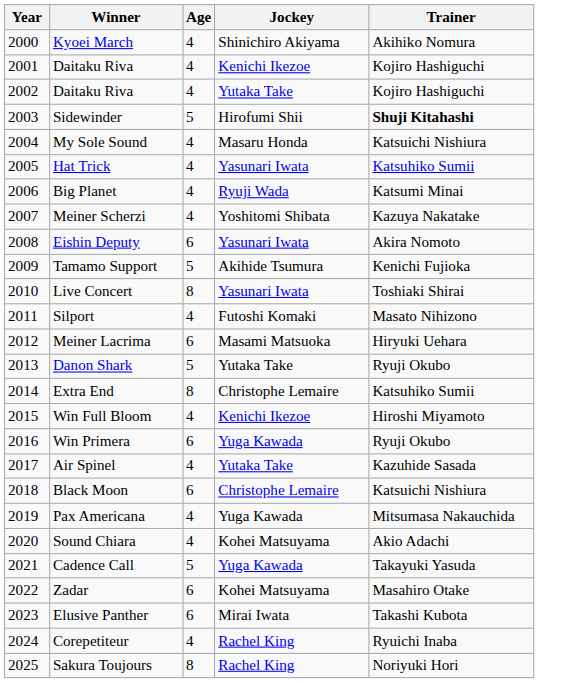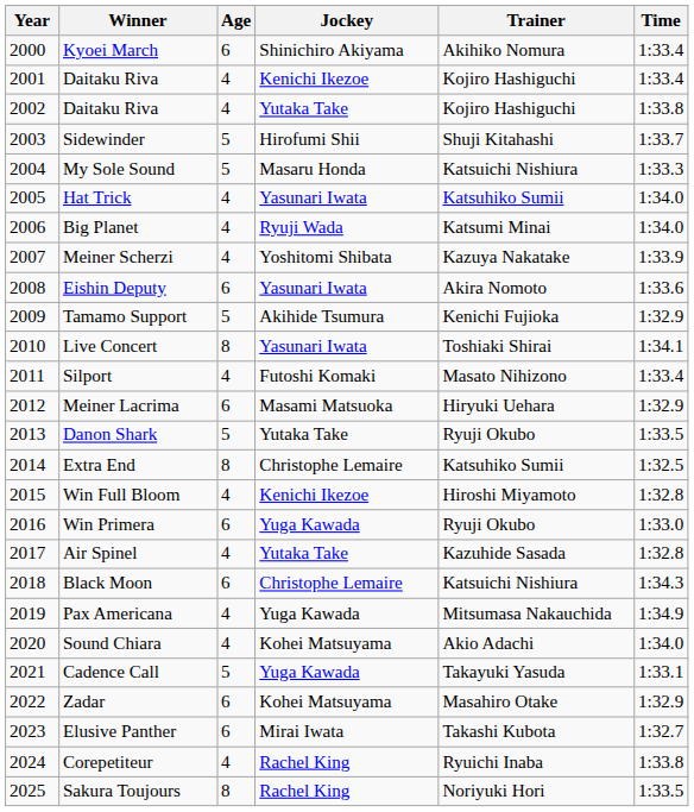 <table class="wikitable sortable" style="font-size:90%">
 <tr>
 <th width="36px">Year<br></th>
 <th width="120px">Winner<br></th>
 <th>Age<br></th>
 <th width="140px">Jockey<br></th>
 <th width="150px">Trainer<br></th>
+<th>Time<br></th>
 </tr>
 <tr>
 <td>2000</td>
 <td><a href='#'>Kyoei March</a></td>
-<td>4</td>
+<td>6</td>
 <td>Shinichiro Akiyama</td>
 <td>Akihiko Nomura</td>
+<td>1:33.4</td>
 </tr>
 <tr>
 <td>2001</td>
 <td>Daitaku Riva</td>
 <td>4</td>
 <td><a href='#'>Kenichi Ikezoe</a></td>
 <td>Kojiro Hashiguchi</td>
+<td>1:33.4</td>
 </tr>
 <tr>
 <td>2002</td>
 <td>Daitaku Riva</td>
 <td>4</td>
 <td><a href='#'>Yutaka Take</a></td>
 <td>Kojiro Hashiguchi</td>
+<td>1:33.8</td>
 </tr>
 <tr>
 <td>2003</td>
 <td>Sidewinder</td>
 <td>5</td>
 <td>Hirofumi Shii</td>
-<td><strong>Shuji Kitahashi</strong></td>
+<td>Shuji Kitahashi</td>
+<td>1:33.7</td>
 </tr>
 <tr>
 <td>2004</td>
 <td>My Sole Sound</td>
-<td>4</td>
+<td>5</td>
 <td>Masaru Honda</td>
 <td>Katsuichi Nishiura</td>
+<td>1:33.3</td>
 </tr>
 <tr>
 <td>2005</td>
 <td><a href='#'>Hat Trick</a></td>
 <td>4</td>
 <td><a href='#'>Yasunari Iwata</a></td>
 <td><a href='#'>Katsuhiko Sumii</a></td>
+<td>1:34.0</td>
 </tr>
 <tr>
 <td>2006</td>
 <td>Big Planet</td>
 <td>4</td>
 <td><a href='#'>Ryuji Wada</a></td>
 <td>Katsumi Minai</td>
+<td>1:34.0</td>
 </tr>
 <tr>
 <td>2007</td>
 <td>Meiner Scherzi</td>
 <td>4</td>
 <td>Yoshitomi Shibata</td>
 <td>Kazuya Nakatake</td>
+<td>1:33.9</td>
 </tr>
 <tr>
 <td>2008</td>
 <td><a href='#'>Eishin Deputy</a></td>
 <td>6</td>
 <td><a href='#'>Yasunari Iwata</a></td>
 <td>Akira Nomoto</td>
+<td>1:33.6</td>
 </tr>
 <tr>
 <td>2009</td>
 <td>Tamamo Support</td>
 <td>5</td>
 <td>Akihide Tsumura</td>
 <td>Kenichi Fujioka</td>
+<td>1:32.9</td>
 </tr>
 <tr>
 <td>2010</td>
 <td>Live Concert</td>
 <td>8</td>
 <td><a href='#'>Yasunari Iwata</a></td>
 <td>Toshiaki Shirai</td>
+<td>1:34.1</td>
 </tr>
 <tr>
 <td>2011</td>
 <td>Silport</td>
 <td>4</td>
 <td>Futoshi Komaki</td>
 <td>Masato Nihizono</td>
+<td>1:33.4</td>
 </tr>
 <tr>
 <td>2012</td>
 <td>Meiner Lacrima</td>
 <td>6</td>
 <td>Masami Matsuoka</td>
 <td>Hiryuki Uehara</td>
+<td>1:32.9</td>
 </tr>
 <tr>
 <td>2013</td>
 <td><a href='#'>Danon Shark</a></td>
 <td>5</td>
 <td>Yutaka Take</td>
 <td>Ryuji Okubo</td>
+<td>1:33.5</td>
 </tr>
 <tr>
 <td>2014</td>
 <td>Extra End</td>
 <td>8</td>
 <td>Christophe Lemaire</td>
 <td>Katsuhiko Sumii</td>
+<td>1:32.5</td>
 </tr>
 <tr>
 <td>2015</td>
 <td>Win Full Bloom</td>
 <td>4</td>
 <td><a href='#'>Kenichi Ikezoe</a></td>
 <td>Hiroshi Miyamoto</td>
+<td>1:32.8</td>
 </tr>
 <tr>
 <td>2016</td>
 <td>Win Primera</td>
 <td>6</td>
 <td><a href='#'>Yuga Kawada</a></td>
 <td>Ryuji Okubo</td>
+<td>1:33.0</td>
 </tr>
 <tr>
 <td>2017</td>
 <td>Air Spinel</td>
 <td>4</td>
 <td><a href='#'>Yutaka Take</a></td>
 <td>Kazuhide Sasada</td>
+<td>1:32.8</td>
 </tr>
 <tr>
 <td>2018</td>
 <td>Black Moon</td>
 <td>6</td>
 <td><a href='#'>Christophe Lemaire</a></td>
 <td>Katsuichi Nishiura</td>
+<td>1:34.3</td>
 </tr>
 <tr>
 <td>2019</td>
 <td>Pax Americana</td>
 <td>4</td>
 <td>Yuga Kawada</td>
 <td>Mitsumasa Nakauchida</td>
+<td>1:34.9</td>
 </tr>
 <tr>
 <td>2020</td>
 <td>Sound Chiara</td>
 <td>4</td>
 <td>Kohei Matsuyama</td>
 <td>Akio Adachi</td>
+<td>1:34.0</td>
 </tr>
 <tr>
 <td>2021</td>
 <td>Cadence Call</td>
 <td>5</td>
 <td><a href='#'>Yuga Kawada</a></td>
 <td>Takayuki Yasuda</td>
+<td>1:33.1</td>
 </tr>
 <tr>
 <td>2022</td>
 <td>Zadar</td>
 <td>6</td>
 <td>Kohei Matsuyama</td>
 <td>Masahiro Otake</td>
+<td>1:32.9</td>
 </tr>
 <tr>
 <td>2023</td>
 <td>Elusive Panther</td>
 <td>6</td>
 <td>Mirai Iwata</td>
 <td>Takashi Kubota</td>
+<td>1:32.7</td>
 </tr>
 <tr>
 <td>2024</td>
 <td>Corepetiteur</td>
 <td>4</td>
 <td><a href='#'>Rachel King</a></td>
 <td>Ryuichi Inaba</td>
+<td>1:33.8</td>
 </tr>
 <tr>
 <td>2025</td>
 <td>Sakura Toujours</td>
 <td>8</td>
 <td><a href='#'>Rachel King</a></td>
 <td>Noriyuki Hori</td>
+<td>1:33.5</td>
 </tr>
 </table>
